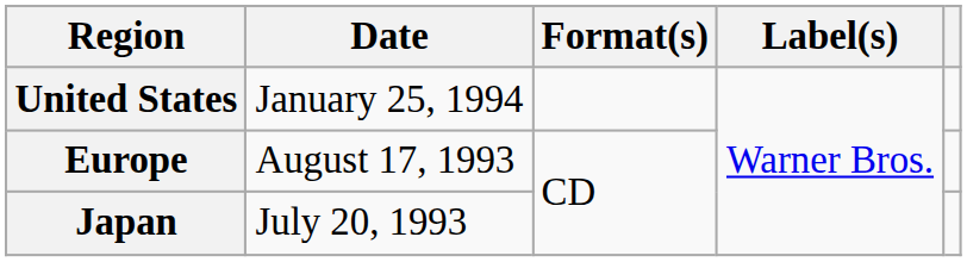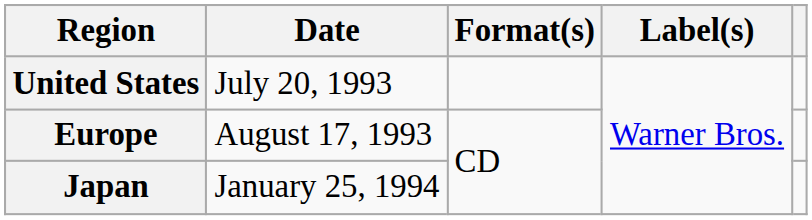 <table class="wikitable plainrowheaders">
 <tr>
 <th scope="col">Region</th>
 <th scope="col">Date</th>
 <th scope="col">Format(s)</th>
 <th scope="col">Label(s)</th>
 <th scope="col"></th>
 </tr>
 <tr>
 <th scope="row">United States</th>
-<td>January 25, 1994</td>
+<td>July 20, 1993</td>
 <td></td>
 <td rowspan="3"><a href='#'>Warner Bros.</a></td>
 <td></td>
 </tr>
 <tr>
 <th scope="row">Europe</th>
 <td>August 17, 1993</td>
 <td rowspan="2">CD</td>
 <td></td>
 </tr>
 <tr>
 <th scope="row">Japan</th>
-<td>July 20, 1993</td>
+<td>January 25, 1994</td>
 <td></td>
 </tr>
 </table>
